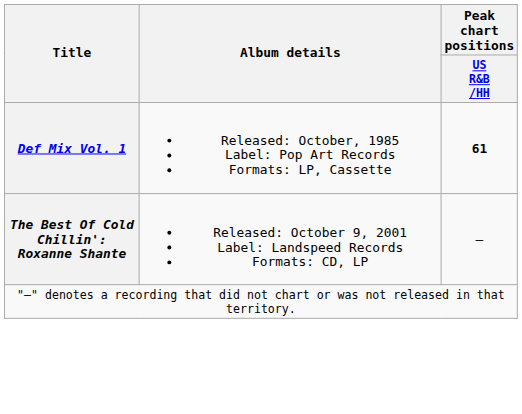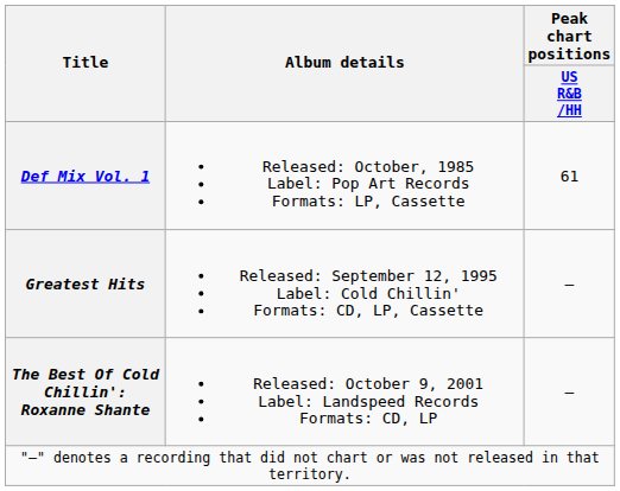 <table class="wikitable plainrowheaders" style="text-align:center;">
 <tr>
 <th scope="col" rowspan="2" style="width:10em;">Title</th>
 <th scope="col" rowspan="2" style="width:23em;">Album details</th>
 <th scope="col" colspan="1">Peak chart positions</th>
 </tr>
 <tr>
 <th scope="col" style="width:3em;font-size:90%;"><a href='#'>US<br>R&B<br>/HH</a><br></th>
 </tr>
 <tr>
 <th scope="row"><em><a href='#'>Def Mix Vol. 1</a></em></th>
 <td><br><ul><li>Released: October, 1985</li><li>Label: Pop Art Records</li><li>Formats: LP, Cassette</li></ul></td>
-<td><strong>61</strong></td>
+<td>61</td>
+</tr>
+<tr>
+<th scope="row"><em>Greatest Hits</em></th>
+<td><br><ul><li>Released: September 12, 1995</li><li>Label: Cold Chillin'</li><li>Formats: CD, LP, Cassette</li></ul></td>
+<td>—</td>
 </tr>
 <tr>
 <th scope="row"><em>The Best Of Cold Chillin': Roxanne Shante</em></th>
 <td><br><ul><li>Released: October 9, 2001</li><li>Label: Landspeed Records</li><li>Formats: CD, LP</li></ul></td>
 <td>—</td>
 </tr>
 <tr>
 <td colspan="3" style="font-size:90%">"—" denotes a recording that did not chart or was not released in that territory.</td>
 </tr>
 </table>
